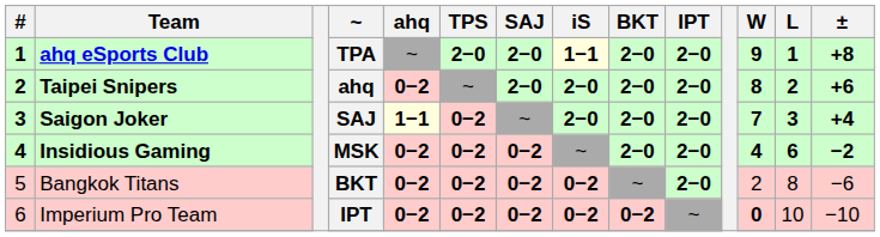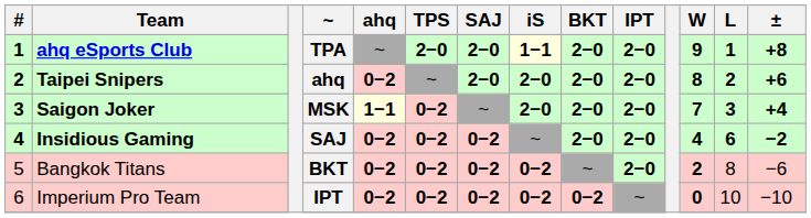 <table class="wikitable" style="font-size: 95%; text-align: center">
 <tr>
 <th width="15">#</th>
 <th style="width:200px;">Team</th>
 <th rowspan="10" style="width:5px;;"></th>
 <th>~</th>
 <th style="width:35px;" title="">ahq</th>
 <th style="width:35px;" title="">TPS</th>
 <th style="width:35px;" title="">SAJ</th>
 <th style="width:35px;" title="">iS</th>
 <th style="width:35px;" title="">BKT</th>
 <th style="width:35px;" title="">IPT</th>
 <th rowspan="10" style="width:5px;;"></th>
 <th style="width:20px;" title="Wins">W</th>
 <th style="width:20px;" title="Losses">L</th>
 <th style="width:40px;">±</th>
 </tr>
 <tr style="background:#cfc;">
 <td><strong>1</strong></td>
 <td style="text-align: left"> <strong><a href='#'>ahq eSports Club</a></strong></td>
 <th>TPA</th>
 <td style="background-color:#aaaaaa">~</td>
 <td style="background-color:#ccffcc"><strong>2−0</strong></td>
 <td style="background-color:#ccffcc"><strong>2−0</strong></td>
 <td style="background-color:#ffd;"><strong>1−1</strong></td>
 <td style="background-color:#ccffcc"><strong>2−0</strong></td>
 <td style="background-color:#ccffcc"><strong>2−0</strong></td>
 <td><strong>9</strong></td>
 <td><strong>1</strong></td>
 <td><strong>+8</strong></td>
 </tr>
 <tr style="background:#cfc;">
 <td><strong>2</strong></td>
 <td style="text-align: left"> <strong>Taipei Snipers</strong></td>
 <th>ahq</th>
 <td style="background-color:#ffcccc"><strong>0−2</strong></td>
 <td style="background-color:#aaaaaa">~</td>
 <td style="background-color:#ccffcc"><strong>2−0</strong></td>
 <td style="background-color:#ccffcc"><strong>2−0</strong></td>
 <td style="background-color:#ccffcc"><strong>2−0</strong></td>
 <td style="background-color:#ccffcc"><strong>2−0</strong></td>
 <td><strong>8</strong></td>
 <td><strong>2</strong></td>
 <td><strong>+6</strong></td>
 </tr>
 <tr style="background:#cfc;">
 <td><strong>3</strong></td>
 <td style="text-align: left"> <strong>Saigon Joker</strong></td>
-<th>SAJ</th>
+<th>MSK</th>
 <td style="background-color:#ffd;"><strong>1−1</strong></td>
 <td style="background-color:#ffcccc"><strong>0−2</strong></td>
 <td style="background-color:#aaaaaa">~</td>
 <td style="background-color:#ccffcc"><strong>2−0</strong></td>
 <td style="background-color:#ccffcc"><strong>2−0</strong></td>
 <td style="background-color:#ccffcc"><strong>2−0</strong></td>
 <td><strong>7</strong></td>
 <td><strong>3</strong></td>
 <td><strong>+4</strong></td>
 </tr>
 <tr style="background:#cfc;">
 <td><strong>4</strong></td>
 <td style="text-align: left"> <strong>Insidious Gaming</strong></td>
-<th>MSK</th>
+<th>SAJ</th>
 <td style="background-color:#ffcccc"><strong>0−2</strong></td>
 <td style="background-color:#ffcccc"><strong>0−2</strong></td>
 <td style="background-color:#ffcccc"><strong>0−2</strong></td>
 <td style="background-color:#aaaaaa">~</td>
 <td style="background-color:#ccffcc"><strong>2−0</strong></td>
 <td style="background-color:#ccffcc"><strong>2−0</strong></td>
 <td><strong>4</strong></td>
 <td><strong>6</strong></td>
 <td><strong>−2</strong></td>
 </tr>
 <tr style="background-color:#ffcccc">
 <td>5</td>
 <td style="text-align: left"> Bangkok Titans</td>
 <th>BKT</th>
 <td style="background-color:#ffcccc"><strong>0−2</strong></td>
 <td style="background-color:#ffcccc"><strong>0−2</strong></td>
 <td style="background-color:#ffcccc"><strong>0−2</strong></td>
 <td style="background-color:#ffcccc"><strong>0−2</strong></td>
 <td style="background-color:#aaaaaa">~</td>
 <td style="background-color:#ccffcc"><strong>2−0</strong></td>
-<td>2</td>
+<td><strong>2</strong></td>
 <td>8</td>
 <td>−6</td>
 </tr>
 <tr style="background-color:#ffcccc">
 <td>6</td>
 <td style="text-align: left"> Imperium Pro Team</td>
 <th>IPT</th>
 <td style="background-color:#ffcccc"><strong>0−2</strong></td>
 <td style="background-color:#ffcccc"><strong>0−2</strong></td>
 <td style="background-color:#ffcccc"><strong>0−2</strong></td>
 <td style="background-color:#ffcccc"><strong>0−2</strong></td>
 <td style="background-color:#ffcccc"><strong>0−2</strong></td>
 <td style="background-color:#aaaaaa">~</td>
 <td><strong>0</strong></td>
 <td>10</td>
 <td>−10</td>
 </tr>
 <tr>
 </tr>
 </table>
